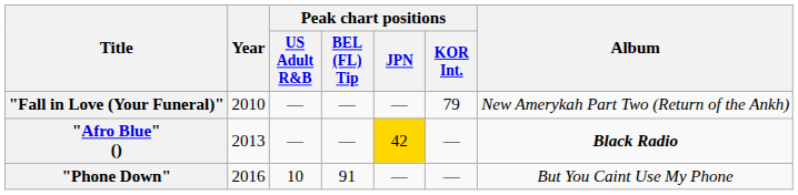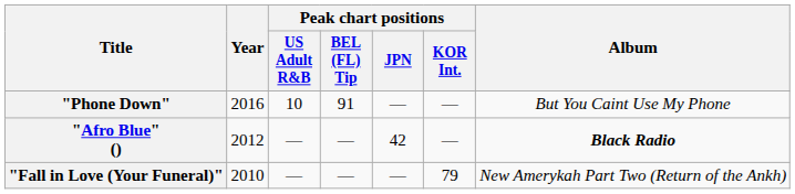 <table class="wikitable plainrowheaders" style="text-align:center;">
 <tr>
 <th scope="col" rowspan="2">Title</th>
 <th scope="col" rowspan="2">Year</th>
 <th scope="col" colspan="4">Peak chart positions</th>
 <th scope="col" rowspan="2">Album</th>
 </tr>
 <tr>
 <th scope="col" style="width:3em;font-size:90%;"><a href='#'>US<br>Adult<br>R&B</a><br></th>
 <th scope="col" style="width:3em;font-size:90%;"><a href='#'>BEL<br>(FL)<br>Tip</a><br></th>
 <th scope="col" style="width:3em;font-size:90%;"><a href='#'>JPN</a><br></th>
 <th scope="col" style="width:3em;font-size:90%;"><a href='#'>KOR Int.</a><br></th>
 </tr>
 <tr>
+<th scope="row">"Phone Down"</th>
+<td>2016</td>
+<td>10</td>
+<td>91</td>
+<td>—</td>
+<td>—</td>
+<td><em>But You Caint Use My Phone</em></td>
+</tr>
+<tr>
+<th scope="row">"<a href='#'>Afro Blue</a>"<br>()</th>
+<td>2012</td>
+<td>—</td>
+<td>—</td>
+<td>42</td>
+<td>—</td>
+<td><strong><em>Black Radio</em></strong></td>
+</tr>
+<tr>
 <th scope="row">"Fall in Love (Your Funeral)"</th>
 <td>2010</td>
 <td>—</td>
 <td>—</td>
 <td>—</td>
 <td>79</td>
 <td><em>New Amerykah Part Two (Return of the Ankh)</em></td>
 </tr>
-<tr>
-<th scope="row">"<a href='#'>Afro Blue</a>"<br>()</th>
-<td>2013</td>
-<td>—</td>
-<td>—</td>
-<td style="background: gold;">42</td>
-<td>—</td>
-<td><strong><em>Black Radio</em></strong></td>
-</tr>
-<tr>
-<th scope="row">"Phone Down"</th>
-<td>2016</td>
-<td>10</td>
-<td>91</td>
-<td>—</td>
-<td>—</td>
-<td><em>But You Caint Use My Phone</em></td>
-</tr>
 </table>
